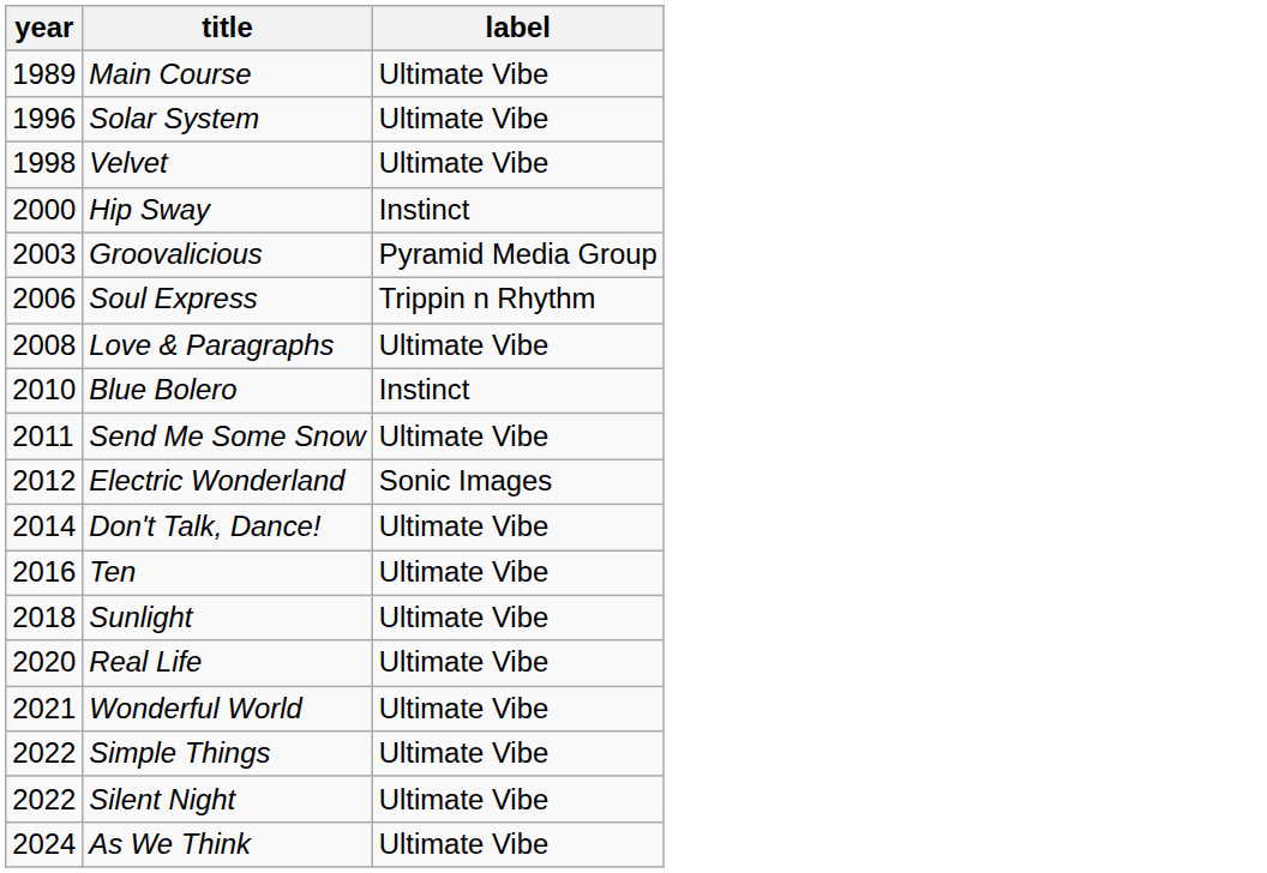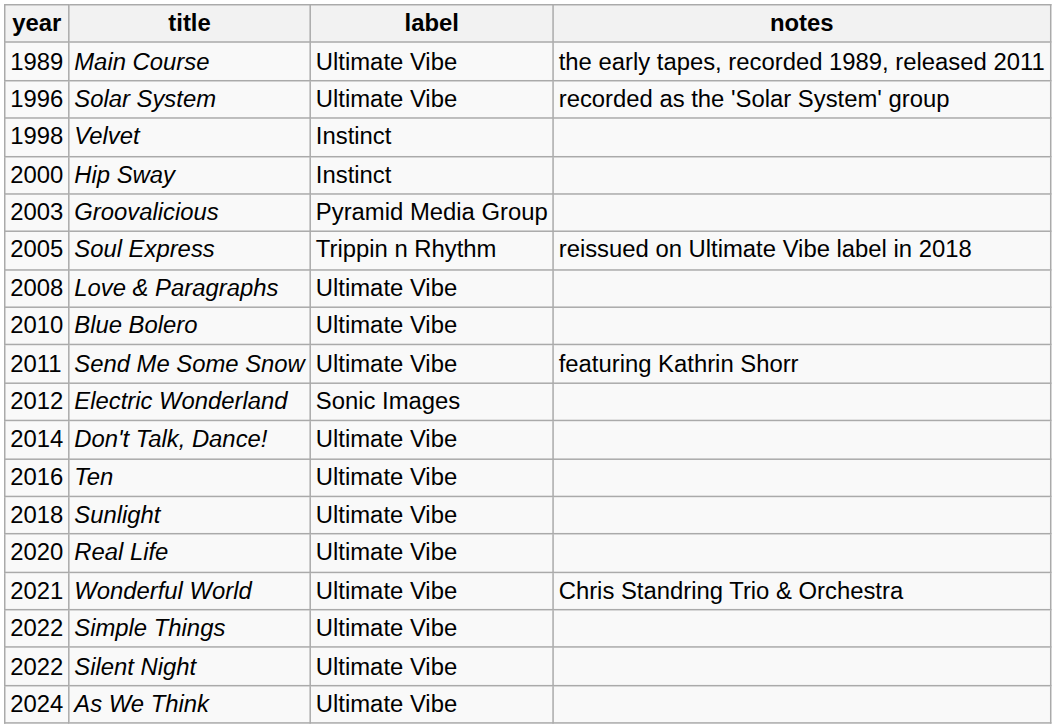 <table class = "wikitable">
 <tr>
 <th>year</th>
 <th>title</th>
 <th>label</th>
+<th>notes</th>
 </tr>
 <tr>
 <td>1989</td>
 <td><em>Main Course</em></td>
 <td>Ultimate Vibe</td>
+<td>the early tapes, recorded 1989, released 2011 </td>
 </tr>
 <tr>
 <td>1996</td>
 <td><em>Solar System</em></td>
 <td>Ultimate Vibe</td>
+<td>recorded as the 'Solar System' group </td>
 </tr>
 <tr>
 <td>1998</td>
 <td><em>Velvet</em></td>
-<td>Ultimate Vibe</td>
+<td>Instinct</td>
+<td></td>
 </tr>
 <tr>
 <td>2000</td>
 <td><em>Hip Sway</em></td>
 <td>Instinct</td>
+<td></td>
 </tr>
 <tr>
 <td>2003</td>
 <td><em>Groovalicious</em></td>
 <td>Pyramid Media Group</td>
+<td></td>
 </tr>
 <tr>
-<td>2006</td>
+<td>2005</td>
 <td><em>Soul Express</em></td>
 <td>Trippin n Rhythm</td>
+<td>reissued on Ultimate Vibe label in 2018</td>
 </tr>
 <tr>
 <td>2008</td>
 <td><em>Love & Paragraphs</em></td>
 <td>Ultimate Vibe</td>
+<td></td>
 </tr>
 <tr>
 <td>2010</td>
 <td><em>Blue Bolero</em></td>
-<td>Instinct</td>
+<td>Ultimate Vibe</td>
+<td></td>
 </tr>
 <tr>
 <td>2011</td>
 <td><em>Send Me Some Snow</em></td>
 <td>Ultimate Vibe</td>
+<td>featuring Kathrin Shorr</td>
 </tr>
 <tr>
 <td>2012</td>
 <td><em>Electric Wonderland</em></td>
 <td>Sonic Images</td>
+<td></td>
 </tr>
 <tr>
 <td>2014</td>
 <td><em>Don't Talk, Dance!</em></td>
 <td>Ultimate Vibe</td>
+<td></td>
 </tr>
 <tr>
 <td>2016</td>
 <td><em>Ten</em></td>
 <td>Ultimate Vibe</td>
+<td></td>
 </tr>
 <tr>
 <td>2018</td>
 <td><em>Sunlight</em></td>
 <td>Ultimate Vibe</td>
+<td></td>
 </tr>
 <tr>
 <td>2020</td>
 <td><em>Real Life</em></td>
 <td>Ultimate Vibe</td>
+<td></td>
 </tr>
 <tr>
 <td>2021</td>
 <td><em>Wonderful World</em></td>
 <td>Ultimate Vibe</td>
+<td>Chris Standring Trio & Orchestra</td>
 </tr>
 <tr>
 <td>2022</td>
 <td><em>Simple Things</em></td>
 <td>Ultimate Vibe</td>
+<td></td>
 </tr>
 <tr>
 <td>2022</td>
 <td><em>Silent Night</em></td>
 <td>Ultimate Vibe</td>
+<td></td>
 </tr>
 <tr>
 <td>2024</td>
 <td><em>As We Think</em></td>
 <td>Ultimate Vibe</td>
+<td></td>
 </tr>
 </table>
